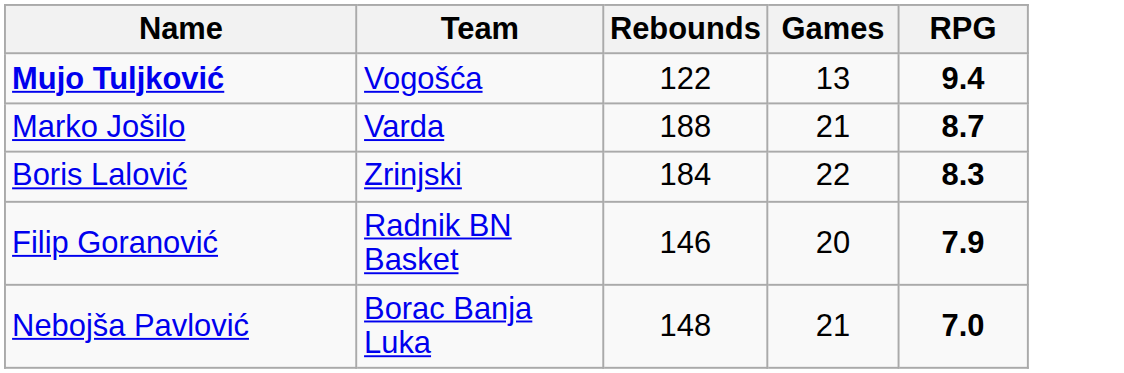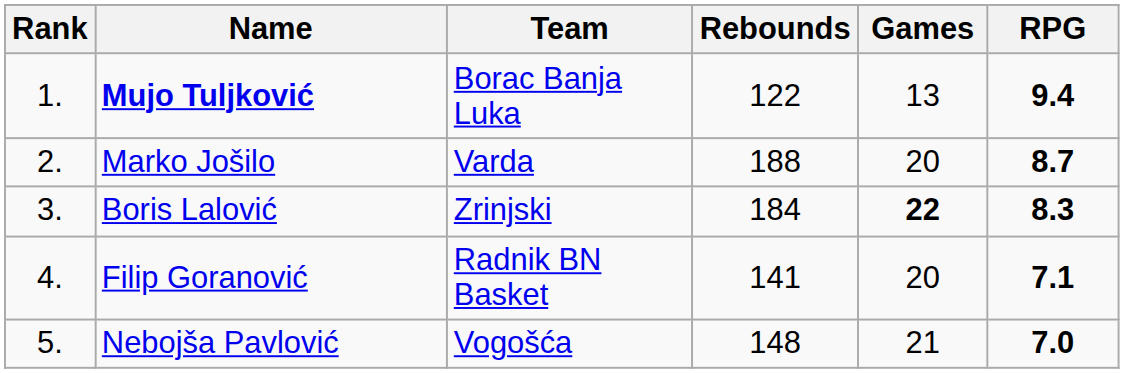 <table class="wikitable" style="text-align: center;">
 <tr>
+<th>Rank</th>
 <th width="175">Name</th>
 <th width="120">Team</th>
 <th width="60">Rebounds</th>
 <th width="60">Games</th>
 <th width="60">RPG</th>
 </tr>
 <tr>
+<td>1.</td>
 <td align="left"> <strong><a href='#'>Mujo Tuljković</a></strong></td>
-<td align="left"><a href='#'>Vogošća</a></td>
+<td align="left"><a href='#'>Borac Banja Luka</a></td>
 <td>122</td>
 <td>13</td>
 <td><strong>9.4</strong></td>
 </tr>
 <tr>
+<td>2.</td>
 <td align="left"> <a href='#'>Marko Jošilo</a></td>
 <td align="left"><a href='#'>Varda</a></td>
 <td>188</td>
-<td>21</td>
+<td>20</td>
 <td><strong>8.7</strong></td>
 </tr>
 <tr>
+<td>3.</td>
 <td align="left"> <a href='#'>Boris Lalović</a></td>
 <td align="left"><a href='#'>Zrinjski</a></td>
 <td>184</td>
-<td>22</td>
+<td><strong>22</strong></td>
 <td><strong>8.3</strong></td>
 </tr>
 <tr>
+<td>4.</td>
 <td align="left"> <a href='#'>Filip Goranović</a></td>
 <td align="left"><a href='#'>Radnik BN Basket</a></td>
-<td>146</td>
+<td>141</td>
 <td>20</td>
-<td><strong>7.9</strong></td>
+<td><strong>7.1</strong></td>
 </tr>
 <tr>
+<td>5.</td>
 <td align="left"> <a href='#'>Nebojša Pavlović</a></td>
-<td align="left"><a href='#'>Borac Banja Luka</a></td>
+<td align="left"><a href='#'>Vogošća</a></td>
 <td>148</td>
 <td>21</td>
 <td><strong>7.0</strong></td>
 </tr>
 </table>
